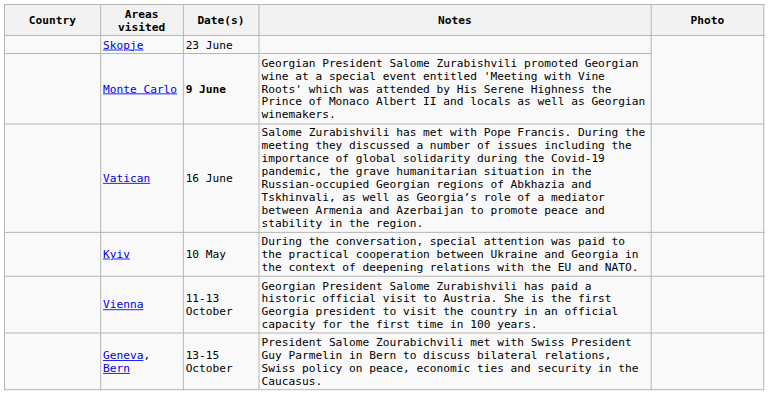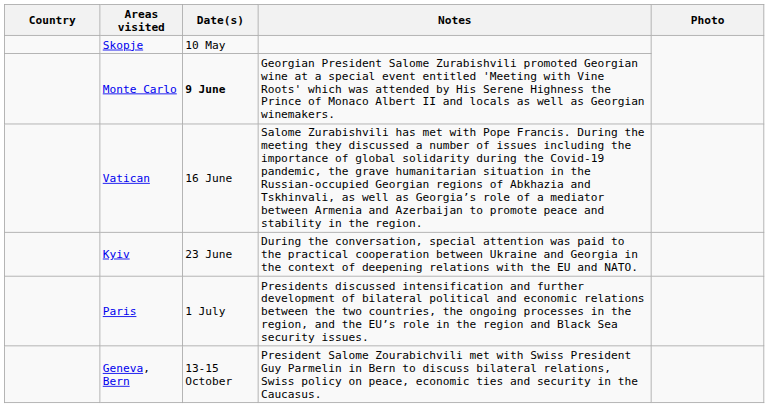 <table class="wikitable" style="margin: 1em auto 1em auto">
 <tr>
 <th width="120">Country</th>
 <th width="100">Areas visited</th>
 <th width="90">Date(s)</th>
 <th width="550">Notes</th>
 <th width="150">Photo</th>
 </tr>
 <tr>
 <td></td>
 <td><a href='#'>Skopje</a></td>
-<td>23 June</td>
+<td>10 May</td>
 <td></td>
 </tr>
 <tr>
 <td></td>
 <td><a href='#'>Monte Carlo</a></td>
 <td><strong>9 June</strong></td>
 <td>Georgian President Salome Zurabishvili promoted Georgian wine at a special event entitled 'Meeting with Vine Roots' which was attended by His Serene Highness the Prince of Monaco Albert II and locals as well as Georgian winemakers.</td>
 </tr>
 <tr>
 <td></td>
 <td><a href='#'>Vatican</a></td>
 <td>16 June</td>
 <td>Salome Zurabishvili has met with Pope Francis. During the meeting they discussed a number of issues including the importance of global solidarity during the Covid-19 pandemic, the grave humanitarian situation in the Russian-occupied Georgian regions of Abkhazia and Tskhinvali, as well as Georgia’s role of a mediator between Armenia and Azerbaijan to promote peace and stability in the region.</td>
 <td></td>
 </tr>
 <tr>
 <td></td>
 <td><a href='#'>Kyiv</a></td>
-<td>10 May</td>
+<td>23 June</td>
 <td>During the conversation, special attention was paid to the practical cooperation between Ukraine and Georgia in the context of deepening relations with the EU and NATO.</td>
 </tr>
 <tr>
 <td></td>
-<td><a href='#'>Vienna</a></td>
-<td>11-13 October</td>
-<td>Georgian President Salome Zurabishvili has paid a historic official visit to Austria. She is the first Georgia president to visit the country in an official capacity for the first time in 100 years.</td>
+<td><a href='#'>Paris</a></td>
+<td>1 July</td>
+<td>Presidents discussed intensification and further development of bilateral political and economic relations between the two countries, the ongoing processes in the region, and the EU’s role in the region and Black Sea security issues.</td>
 <td></td>
 </tr>
 <tr>
 <td></td>
 <td><a href='#'>Geneva</a>, <a href='#'>Bern</a></td>
 <td>13-15 October</td>
 <td>President Salome Zourabichvili met with Swiss President Guy Parmelin in Bern to discuss bilateral relations, Swiss policy on peace, economic ties and security in the Caucasus.</td>
 </tr>
 </table>
